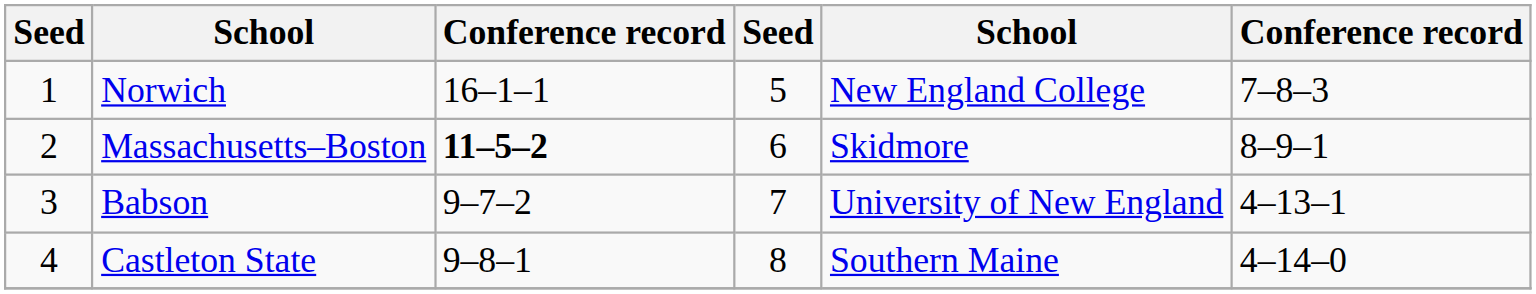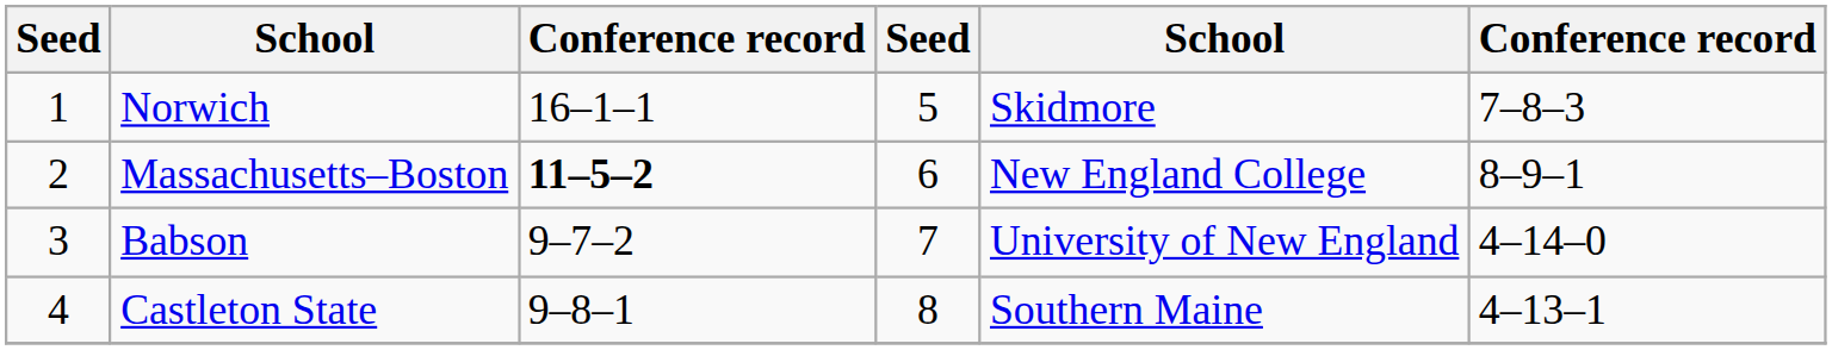 <table class="wikitable">
 <tr>
 <th>Seed</th>
 <th>School</th>
 <th>Conference record</th>
 <th>Seed</th>
 <th>School</th>
 <th>Conference record</th>
 </tr>
 <tr>
 <td align=center>1</td>
 <td><a href='#'>Norwich</a></td>
 <td>16–1–1</td>
 <td align=center>5</td>
-<td><a href='#'>New England College</a></td>
+<td><a href='#'>Skidmore</a></td>
 <td>7–8–3</td>
 </tr>
 <tr>
 <td align=center>2</td>
 <td><a href='#'>Massachusetts–Boston</a></td>
 <td><strong>11–5–2</strong></td>
 <td align=center>6</td>
-<td><a href='#'>Skidmore</a></td>
+<td><a href='#'>New England College</a></td>
 <td>8–9–1</td>
 </tr>
 <tr>
 <td align=center>3</td>
 <td><a href='#'>Babson</a></td>
 <td>9–7–2</td>
 <td align=center>7</td>
 <td><a href='#'>University of New England</a></td>
-<td>4–13–1</td>
+<td>4–14–0</td>
 </tr>
 <tr>
 <td align=center>4</td>
 <td><a href='#'>Castleton State</a></td>
 <td>9–8–1</td>
 <td align=center>8</td>
 <td><a href='#'>Southern Maine</a></td>
-<td>4–14–0</td>
+<td>4–13–1</td>
 </tr>
 <tr>
 </tr>
 </table>
